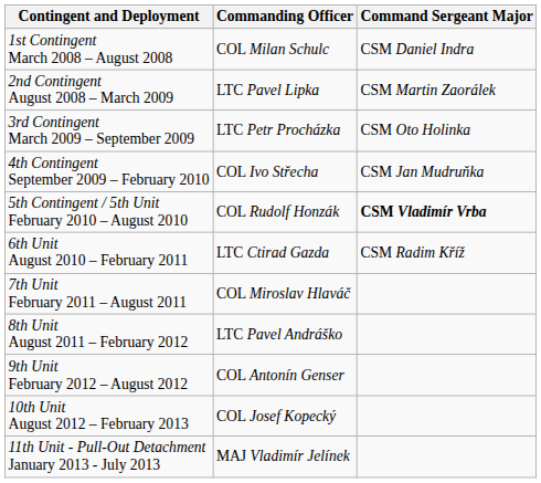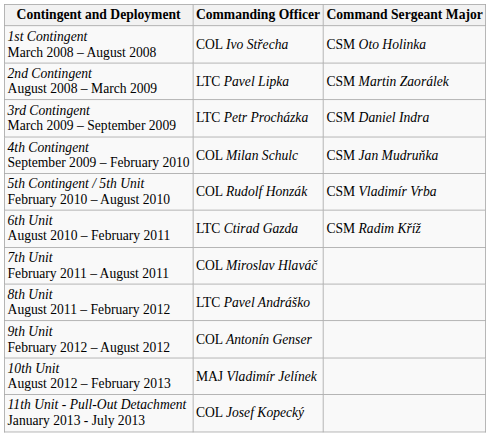 <table class="wikitable">
 <tr>
 <th>Contingent and Deployment</th>
 <th>Commanding Officer</th>
 <th>Command Sergeant Major</th>
 </tr>
 <tr>
 <td><em>1st Contingent</em><br>March 2008 – August 2008</td>
-<td>COL <em>Milan Schulc</em></td>
-<td>CSM <em>Daniel Indra</em></td>
+<td>COL <em>Ivo Střecha</em></td>
+<td>CSM <em>Oto Holinka</em></td>
 </tr>
 <tr>
 <td><em>2nd Contingent</em><br>August 2008 – March 2009</td>
 <td>LTC <em>Pavel Lipka</em></td>
 <td>CSM <em>Martin Zaorálek</em></td>
 </tr>
 <tr>
 <td><em>3rd Contingent</em><br>March 2009 – September 2009</td>
 <td>LTC <em>Petr Procházka</em></td>
-<td>CSM <em>Oto Holinka</em></td>
+<td>CSM <em>Daniel Indra</em></td>
 </tr>
 <tr>
 <td><em>4th Contingent</em><br>September 2009 – February 2010</td>
-<td>COL <em>Ivo Střecha</em></td>
+<td>COL <em>Milan Schulc</em></td>
 <td>CSM <em>Jan Mudruňka</em></td>
 </tr>
 <tr>
 <td><em>5th Contingent / 5th Unit</em><br>February 2010 – August 2010</td>
 <td>COL <em>Rudolf Honzák</em></td>
-<td><strong>CSM <em>Vladimír Vrba</em></strong></td>
+<td>CSM <em>Vladimír Vrba</em></td>
 </tr>
 <tr>
 <td><em>6th Unit</em><br>August 2010 – February 2011</td>
 <td>LTC <em>Ctirad Gazda</em></td>
 <td>CSM <em>Radim Kříž</em></td>
 </tr>
 <tr>
 <td><em>7th Unit</em><br>February 2011 – August 2011</td>
 <td>COL <em>Miroslav Hlaváč</em></td>
 <td></td>
 </tr>
 <tr>
 <td><em>8th Unit</em><br>August 2011 – February 2012</td>
 <td>LTC <em>Pavel Andráško</em></td>
 <td></td>
 </tr>
 <tr>
 <td><em>9th Unit</em><br>February 2012 – August 2012</td>
 <td>COL <em>Antonín Genser</em></td>
 <td></td>
 </tr>
 <tr>
 <td><em>10th Unit</em><br>August 2012 – February 2013</td>
-<td>COL <em>Josef Kopecký</em></td>
+<td>MAJ <em>Vladimír Jelínek</em></td>
 <td></td>
 </tr>
 <tr>
 <td><em>11th Unit - Pull-Out Detachment</em><br>January 2013 - July 2013</td>
-<td>MAJ <em>Vladimír Jelínek</em></td>
+<td>COL <em>Josef Kopecký</em></td>
 <td></td>
 </tr>
 </table>
